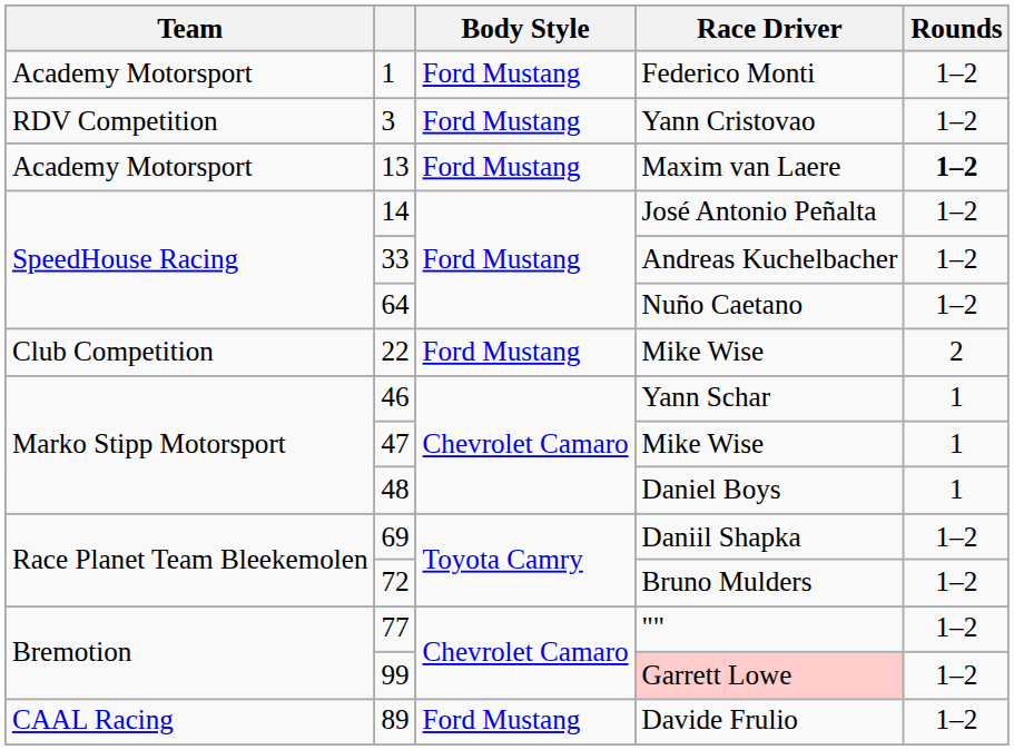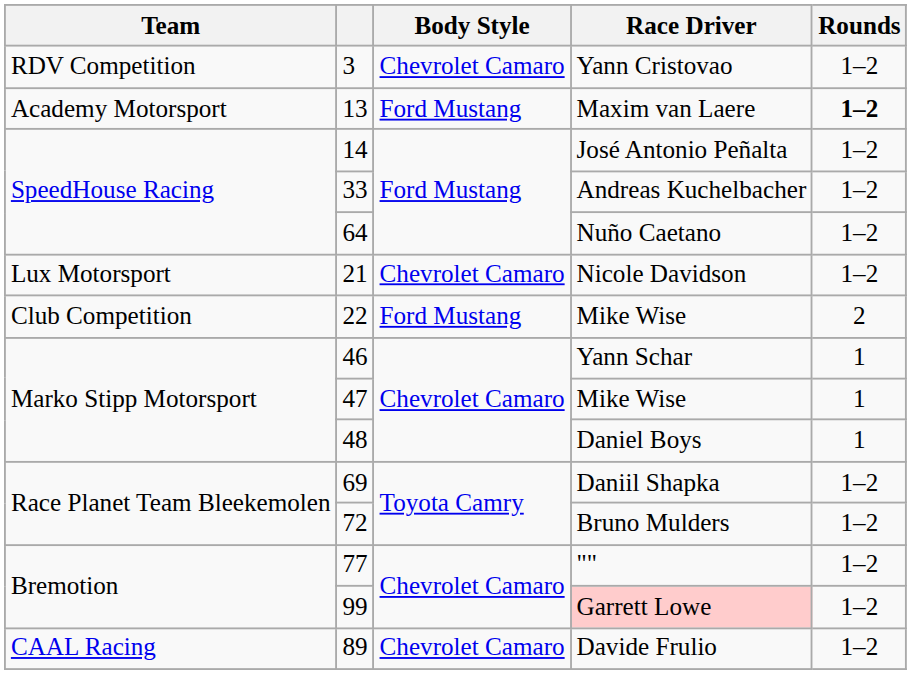 <table class="wikitable" style="font-size: 85%">
 <tr>
 <th>Team</th>
 <th></th>
 <th>Body Style</th>
 <th>Race Driver</th>
 <th>Rounds</th>
 </tr>
 <tr>
-<td nowrap> Academy Motorsport</td>
-<td>1</td>
-<td nowrap><a href='#'>Ford Mustang</a></td>
-<td nowrap> Federico Monti</td>
-<td align="center">1–2</td>
-</tr>
-<tr>
 <td nowrap> RDV Competition</td>
 <td>3</td>
-<td nowrap><a href='#'>Ford Mustang</a></td>
+<td><a href='#'>Chevrolet Camaro</a></td>
 <td nowrap> Yann Cristovao</td>
 <td align="center">1–2</td>
 </tr>
 <tr>
 <td nowrap> Academy Motorsport</td>
 <td>13</td>
 <td nowrap><a href='#'>Ford Mustang</a></td>
 <td nowrap> Maxim van Laere</td>
 <td align="center"><strong>1–2</strong></td>
 </tr>
 <tr>
 <td rowspan=3 nowrap> <a href='#'>SpeedHouse Racing</a></td>
 <td>14</td>
 <td rowspan=3 nowrap><a href='#'>Ford Mustang</a></td>
 <td nowrap> José Antonio Peñalta</td>
 <td align="center">1–2</td>
 </tr>
 <tr>
 <td>33</td>
 <td nowrap> Andreas Kuchelbacher</td>
 <td align="center">1–2</td>
 </tr>
 <tr>
 <td>64</td>
 <td nowrap> Nuño Caetano</td>
+<td align="center">1–2</td>
+</tr>
+<tr>
+<td nowrap> Lux Motorsport</td>
+<td>21</td>
+<td nowrap><a href='#'>Chevrolet Camaro</a></td>
+<td nowrap> Nicole Davidson</td>
 <td align="center">1–2</td>
 </tr>
 <tr>
 <td nowrap> Club Competition</td>
 <td>22</td>
 <td nowrap><a href='#'>Ford Mustang</a></td>
 <td nowrap> Mike Wise</td>
 <td align="center">2</td>
 </tr>
 <tr>
 <td rowspan=3 nowrap> Marko Stipp Motorsport</td>
 <td>46</td>
 <td rowspan=3 nowrap><a href='#'>Chevrolet Camaro</a></td>
 <td nowrap> Yann Schar</td>
 <td align="center">1</td>
 </tr>
 <tr>
 <td>47</td>
 <td nowrap> Mike Wise</td>
 <td align="center">1</td>
 </tr>
 <tr>
 <td>48</td>
 <td nowrap> Daniel Boys</td>
 <td align="center">1</td>
 </tr>
 <tr>
 <td rowspan=2 nowrap> Race Planet Team Bleekemolen</td>
 <td>69</td>
 <td rowspan=2 nowrap><a href='#'>Toyota Camry</a></td>
 <td nowrap> Daniil Shapka</td>
 <td align="center">1–2</td>
 </tr>
 <tr>
 <td>72</td>
 <td nowrap> Bruno Mulders</td>
 <td align="center">1–2</td>
 </tr>
 <tr>
 <td rowspan=2 nowrap> Bremotion</td>
 <td nowrap>77</td>
 <td rowspan=2 nowrap><a href='#'>Chevrolet Camaro</a></td>
 <td nowrap> ""</td>
 <td align="center">1–2</td>
 </tr>
 <tr>
 <td nowrap>99</td>
 <td nowrap style="background:#ffcccc;"> Garrett Lowe</td>
 <td align="center">1–2</td>
 </tr>
 <tr>
 <td nowrap> <a href='#'>CAAL Racing</a></td>
 <td>89</td>
-<td nowrap><a href='#'>Ford Mustang</a></td>
+<td><a href='#'>Chevrolet Camaro</a></td>
 <td nowrap> Davide Frulio</td>
 <td align="center">1–2</td>
 </tr>
 </table>
